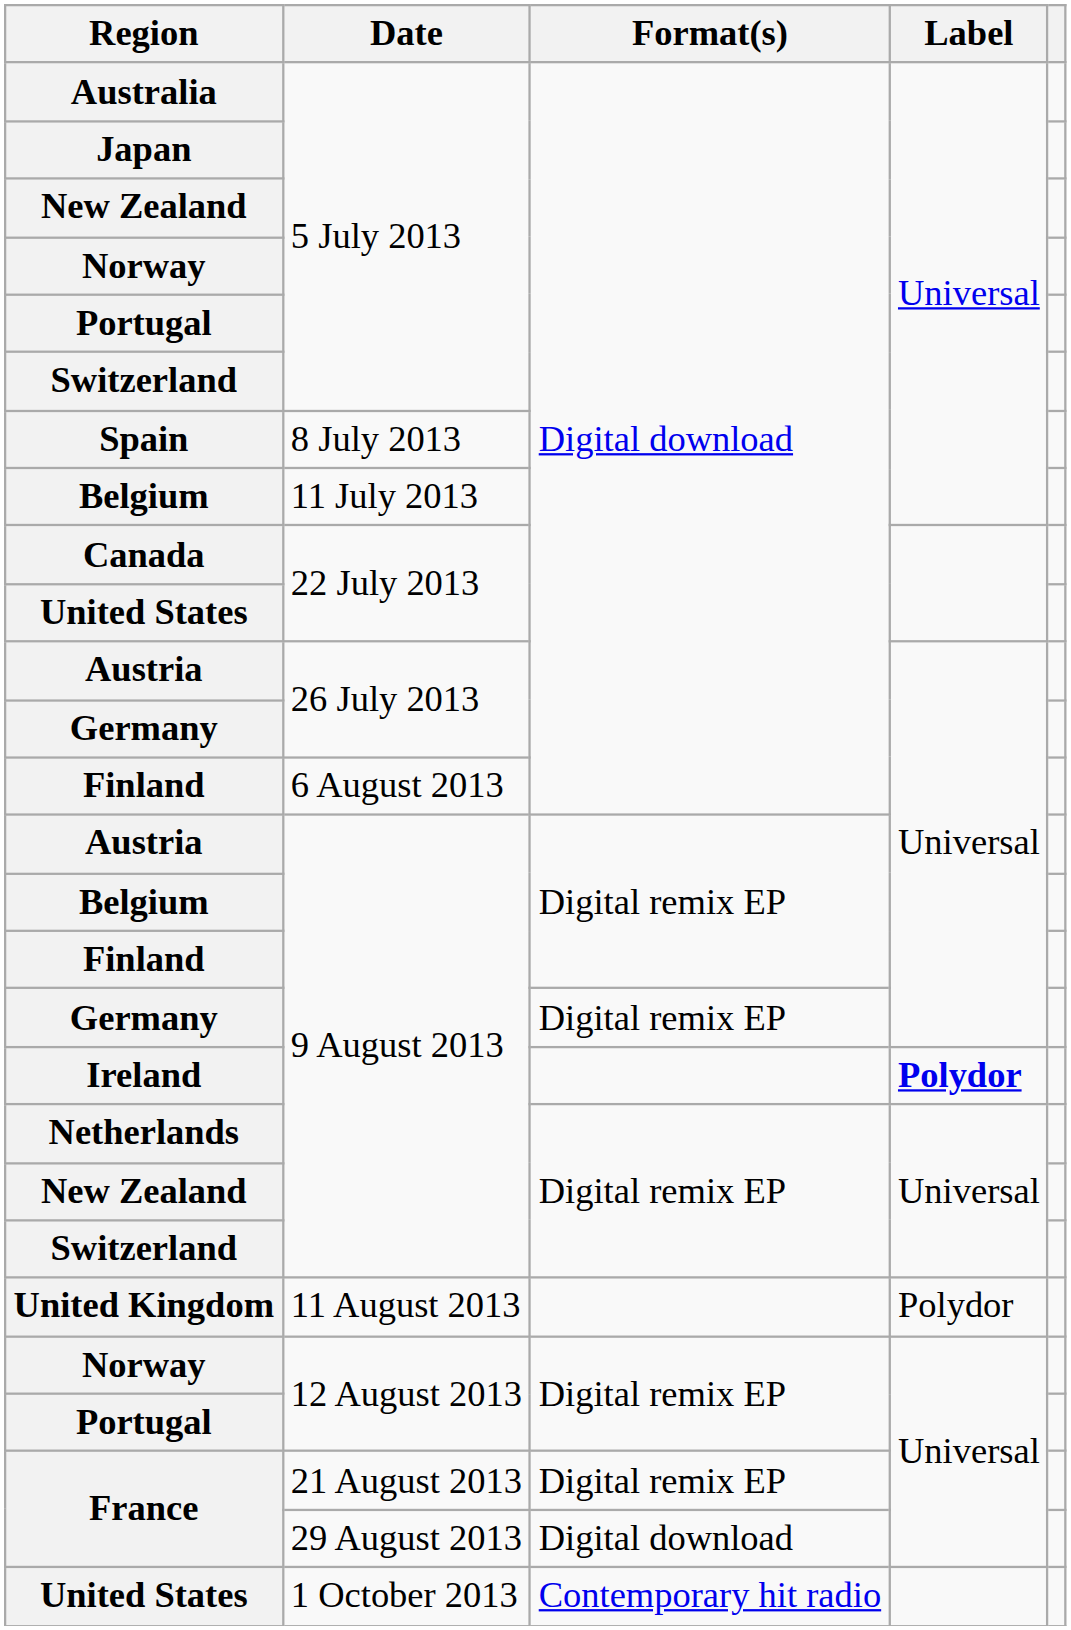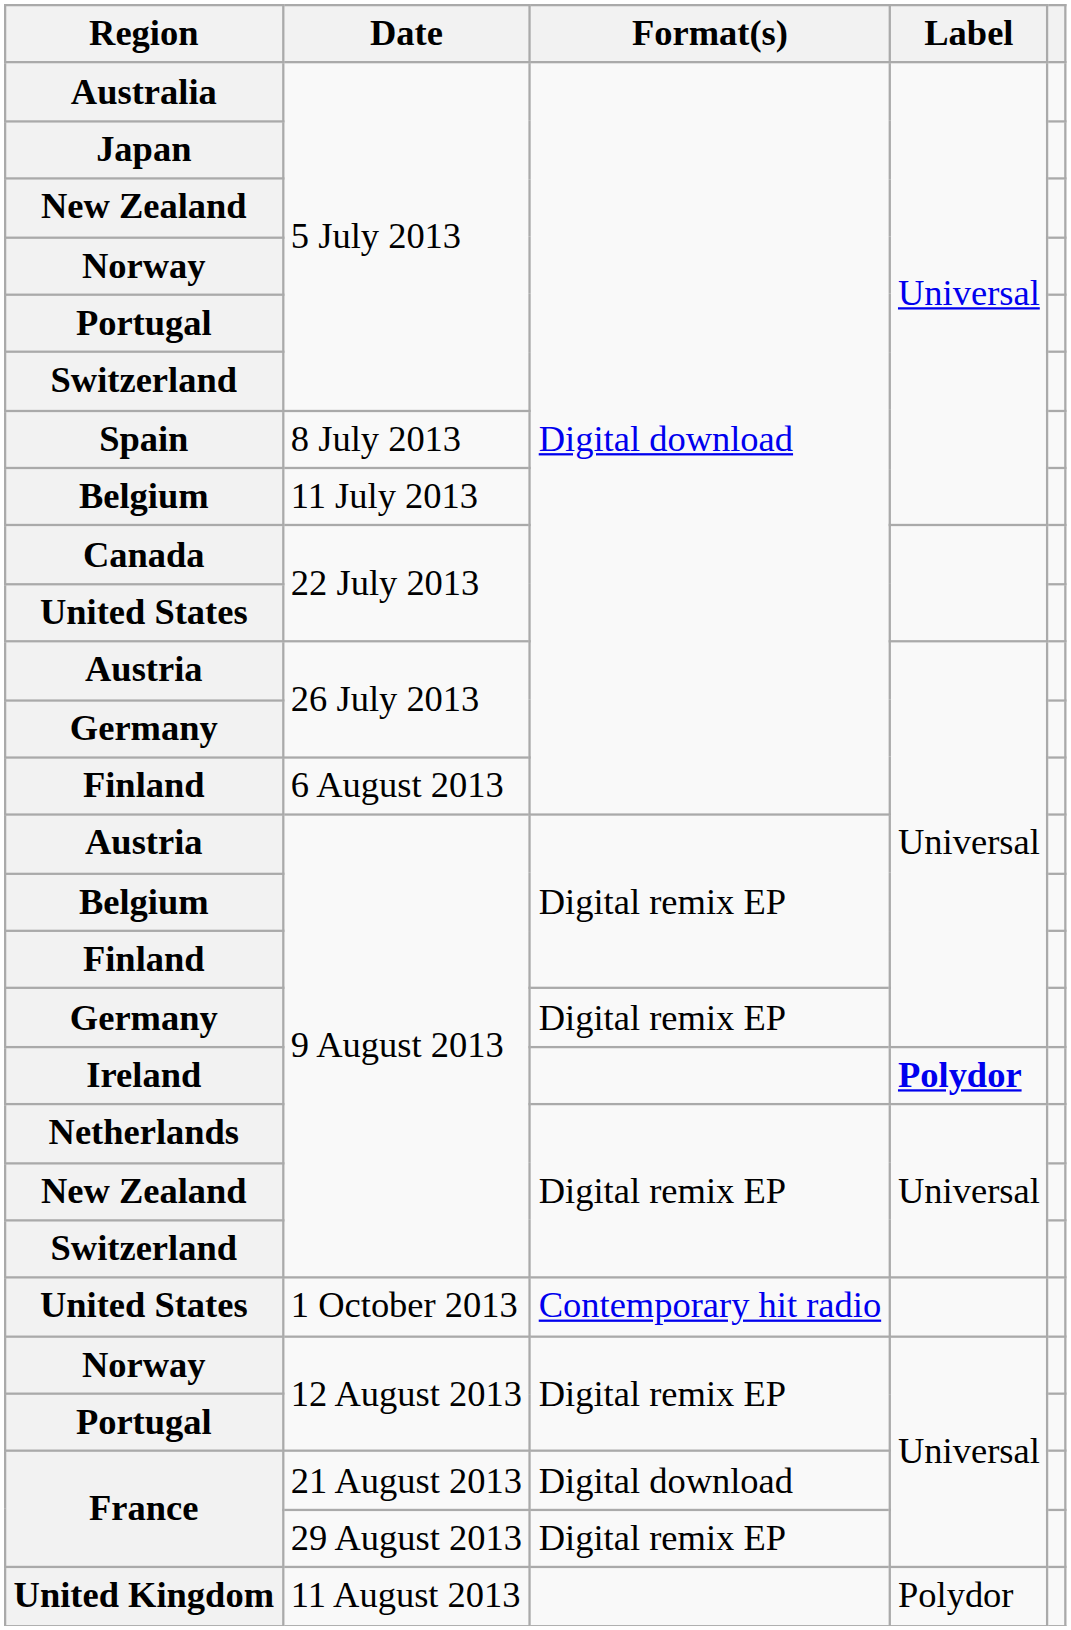 <table class="wikitable plainrowheaders">
 <tr>
 <th scope="col">Region</th>
 <th scope="col">Date</th>
 <th scope="col">Format(s)</th>
 <th scope="col">Label</th>
 <th scope="col"></th>
 </tr>
 <tr>
 <th scope="row">Australia</th>
 <td rowspan="6">5 July 2013</td>
 <td rowspan="13"><a href='#'>Digital download</a></td>
 <td rowspan="8"><a href='#'>Universal</a></td>
 <td align="center"></td>
 </tr>
 <tr>
 <th scope="row">Japan</th>
 <td align="center"></td>
 </tr>
 <tr>
 <th scope="row">New Zealand</th>
 <td align="center"></td>
 </tr>
 <tr>
 <th scope="row">Norway</th>
 <td align="center"></td>
 </tr>
 <tr>
 <th scope="row">Portugal</th>
 <td align="center"></td>
 </tr>
 <tr>
 <th scope="row">Switzerland</th>
 <td align="center"></td>
 </tr>
 <tr>
 <th scope="row">Spain</th>
 <td>8 July 2013</td>
 <td align="center"></td>
 </tr>
 <tr>
 <th scope="row">Belgium</th>
 <td>11 July 2013</td>
 <td align="center"></td>
 </tr>
 <tr>
 <th scope="row">Canada</th>
 <td rowspan="2">22 July 2013</td>
 <td rowspan="2"></td>
 <td align="center"></td>
 </tr>
 <tr>
 <th scope="row">United States</th>
 <td align="center"></td>
 </tr>
 <tr>
 <th scope="row">Austria</th>
 <td rowspan="2">26 July 2013</td>
 <td rowspan="7">Universal</td>
 <td align="center"></td>
 </tr>
 <tr>
 <th scope="row">Germany</th>
 <td align="center"></td>
 </tr>
 <tr>
 <th scope="row">Finland</th>
 <td>6 August 2013</td>
 <td align="center"></td>
 </tr>
 <tr>
 <th scope="row">Austria</th>
 <td rowspan="8">9 August 2013</td>
 <td rowspan="3">Digital remix EP</td>
 <td align="center"></td>
 </tr>
 <tr>
 <th scope="row">Belgium</th>
 <td align="center"></td>
 </tr>
 <tr>
 <th scope="row">Finland</th>
 <td align="center"></td>
 </tr>
 <tr>
 <th scope="row">Germany</th>
 <td>Digital remix EP</td>
 <td align="center"></td>
 </tr>
 <tr>
 <th scope="row">Ireland</th>
 <td></td>
 <td><strong><a href='#'>Polydor</a></strong></td>
 <td align="center"></td>
 </tr>
 <tr>
 <th scope="row">Netherlands</th>
 <td rowspan="3">Digital remix EP</td>
 <td rowspan="3">Universal</td>
 <td align="center"></td>
 </tr>
 <tr>
 <th scope="row">New Zealand</th>
 <td align="center"></td>
 </tr>
 <tr>
 <th scope="row">Switzerland</th>
 <td align="center"></td>
 </tr>
 <tr>
-<th scope="row">United Kingdom</th>
-<td>11 August 2013</td>
+<th scope="row">United States</th>
+<td>1 October 2013</td>
+<td><a href='#'>Contemporary hit radio</a></td>
 <td></td>
-<td>Polydor</td>
 <td align="center"></td>
 </tr>
 <tr>
 <th scope="row">Norway</th>
 <td rowspan="2">12 August 2013</td>
 <td rowspan="2">Digital remix EP</td>
 <td rowspan="4">Universal</td>
 <td align="center"></td>
 </tr>
 <tr>
 <th scope="row">Portugal</th>
 <td align="center"></td>
 </tr>
 <tr>
 <th scope="row" rowspan="2">France</th>
 <td>21 August 2013</td>
+<td>Digital download</td>
+<td align="center"></td>
+</tr>
+<tr>
+<td>29 August 2013</td>
 <td>Digital remix EP</td>
 <td align="center"></td>
 </tr>
 <tr>
-<td>29 August 2013</td>
-<td>Digital download</td>
-<td align="center"></td>
-</tr>
-<tr>
-<th scope="row">United States</th>
-<td>1 October 2013</td>
-<td><a href='#'>Contemporary hit radio</a></td>
+<th scope="row">United Kingdom</th>
+<td>11 August 2013</td>
 <td></td>
+<td>Polydor</td>
 <td align="center"></td>
 </tr>
 </table>
